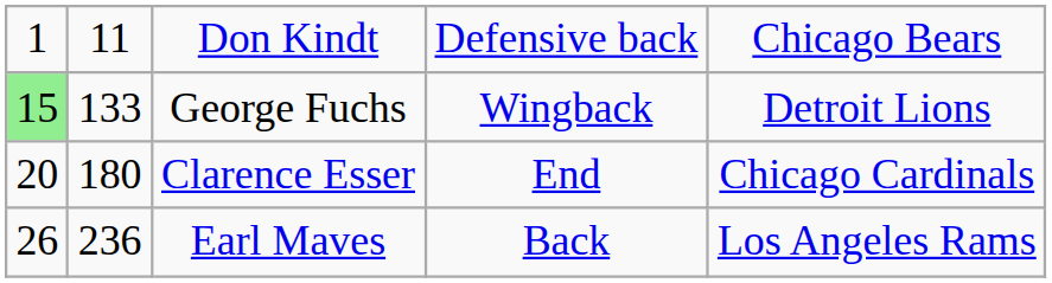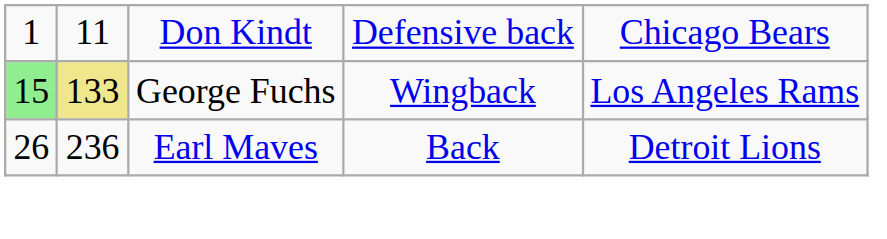 <table class="wikitable" style="text-align:center">
 <tr>
 <td>1</td>
 <td>11</td>
 <td><a href='#'>Don Kindt</a></td>
 <td><a href='#'>Defensive back</a></td>
 <td><a href='#'>Chicago Bears</a></td>
 </tr>
 <tr>
 <td style="background: lightgreen;">15</td>
-<td>133</td>
+<td style="background: khaki;">133</td>
 <td>George Fuchs</td>
 <td><a href='#'>Wingback</a></td>
-<td><a href='#'>Detroit Lions</a></td>
-</tr>
-<tr>
-<td>20</td>
-<td>180</td>
-<td><a href='#'>Clarence Esser</a></td>
-<td><a href='#'>End</a></td>
-<td><a href='#'>Chicago Cardinals</a></td>
+<td><a href='#'>Los Angeles Rams</a></td>
 </tr>
 <tr>
 <td>26</td>
 <td>236</td>
 <td><a href='#'>Earl Maves</a></td>
 <td><a href='#'>Back</a></td>
-<td><a href='#'>Los Angeles Rams</a></td>
+<td><a href='#'>Detroit Lions</a></td>
 </tr>
 </table>
